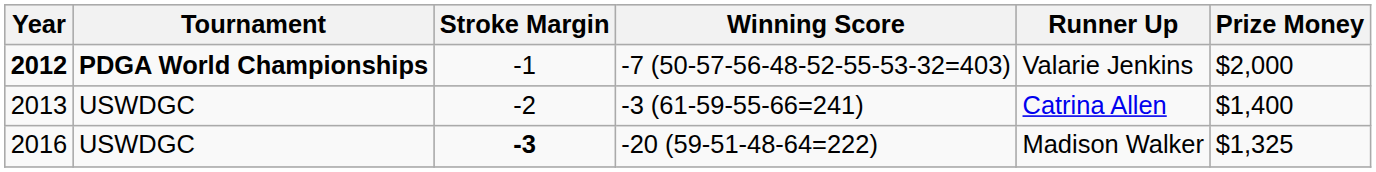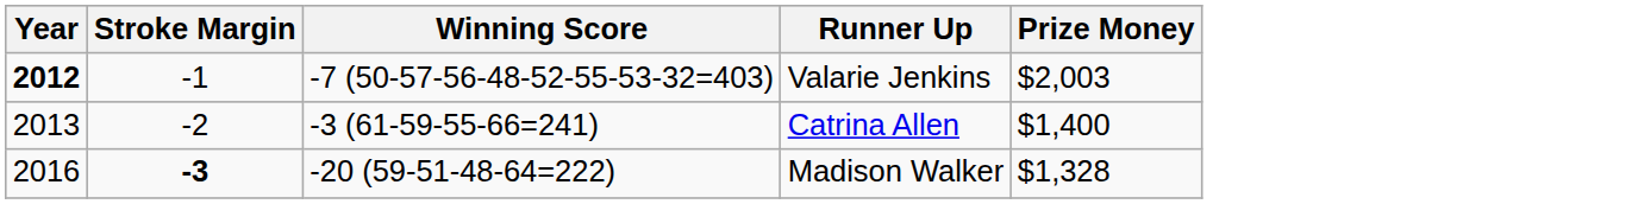 <table class="wikitable">
 <tr>
 <th>Year</th>
-<th>Tournament</th>
 <th>Stroke Margin</th>
 <th>Winning Score</th>
 <th>Runner Up</th>
 <th>Prize Money</th>
 </tr>
 <tr>
 <td><strong>2012</strong></td>
-<td><strong>PDGA World Championships</strong></td>
 <td align="center">-1</td>
 <td>-7  (50-57-56-48-52-55-53-32=403)</td>
 <td>Valarie Jenkins</td>
-<td>$2,000</td>
+<td>$2,003</td>
 </tr>
 <tr>
 <td>2013</td>
-<td>USWDGC</td>
 <td align="center">-2</td>
 <td>-3 (61-59-55-66=241)</td>
 <td><a href='#'>Catrina Allen</a></td>
 <td>$1,400</td>
 </tr>
 <tr>
 <td>2016</td>
-<td>USWDGC</td>
 <td align="center"><strong>-3</strong></td>
 <td>-20 (59-51-48-64=222)</td>
 <td>Madison Walker</td>
-<td>$1,325</td>
+<td>$1,328</td>
 </tr>
 </table>
